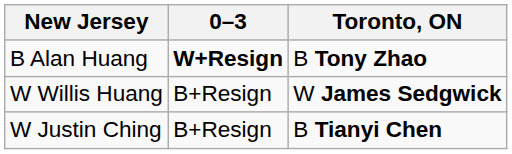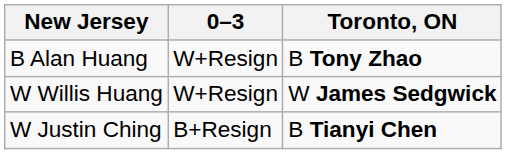 <table class="wikitable">
 <tr>
 <th>New Jersey</th>
 <th>0–3</th>
 <th>Toronto, ON</th>
 </tr>
 <tr>
 <td>B Alan Huang</td>
-<td><strong>W+Resign</strong></td>
+<td>W+Resign</td>
 <td>B <strong>Tony Zhao</strong></td>
 </tr>
 <tr>
 <td>W Willis Huang</td>
-<td>B+Resign</td>
+<td>W+Resign</td>
 <td>W <strong>James Sedgwick</strong></td>
 </tr>
 <tr>
 <td>W Justin Ching</td>
 <td>B+Resign</td>
 <td>B <strong>Tianyi Chen</strong></td>
 </tr>
 </table>
